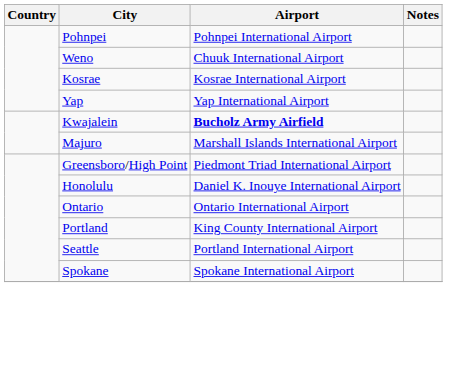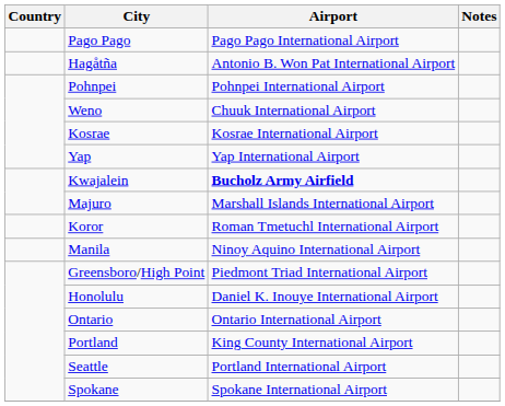 <table class="sortable wikitable">
 <tr>
 <th>Country</th>
 <th>City</th>
 <th>Airport</th>
 <th>Notes</th>
+</tr>
+<tr>
+<td></td>
+<td><a href='#'>Pago Pago</a></td>
+<td><a href='#'>Pago Pago International Airport</a></td>
+<td></td>
+</tr>
+<tr>
+<td></td>
+<td><a href='#'>Hagåtña</a></td>
+<td><a href='#'>Antonio B. Won Pat International Airport</a></td>
+<td></td>
 </tr>
 <tr>
 <td rowspan=4></td>
 <td><a href='#'>Pohnpei</a></td>
 <td><a href='#'>Pohnpei International Airport</a></td>
 <td></td>
 </tr>
 <tr>
 <td><a href='#'>Weno</a></td>
 <td><a href='#'>Chuuk International Airport</a></td>
 <td></td>
 </tr>
 <tr>
 <td><a href='#'>Kosrae</a></td>
 <td><a href='#'>Kosrae International Airport</a></td>
 <td></td>
 </tr>
 <tr>
 <td><a href='#'>Yap</a></td>
 <td><a href='#'>Yap International Airport</a></td>
 <td></td>
 </tr>
 <tr>
 <td rowspan=2></td>
 <td><a href='#'>Kwajalein</a></td>
 <td><strong><a href='#'>Bucholz Army Airfield</a></strong></td>
 <td></td>
 </tr>
 <tr>
 <td><a href='#'>Majuro</a></td>
 <td><a href='#'>Marshall Islands International Airport</a></td>
+<td></td>
+</tr>
+<tr>
+<td></td>
+<td><a href='#'>Koror</a></td>
+<td><a href='#'>Roman Tmetuchl International Airport</a></td>
+<td></td>
+</tr>
+<tr>
+<td></td>
+<td><a href='#'>Manila</a></td>
+<td><a href='#'>Ninoy Aquino International Airport</a></td>
 <td></td>
 </tr>
 <tr>
 <td rowspan=6></td>
 <td><a href='#'>Greensboro</a>/<a href='#'>High Point</a></td>
 <td><a href='#'>Piedmont Triad International Airport</a></td>
 <td></td>
 </tr>
 <tr>
 <td><a href='#'>Honolulu</a></td>
 <td><a href='#'>Daniel K. Inouye International Airport</a></td>
 <td></td>
 </tr>
 <tr>
 <td><a href='#'>Ontario</a></td>
 <td><a href='#'>Ontario International Airport</a></td>
 <td></td>
 </tr>
 <tr>
 <td><a href='#'>Portland</a></td>
 <td><a href='#'>King County International Airport</a></td>
 <td></td>
 </tr>
 <tr>
 <td><a href='#'>Seattle</a></td>
 <td><a href='#'>Portland International Airport</a></td>
 <td></td>
 </tr>
 <tr>
 <td><a href='#'>Spokane</a></td>
 <td><a href='#'>Spokane International Airport</a></td>
 <td></td>
 </tr>
 <tr>
 </tr>
 </table>
